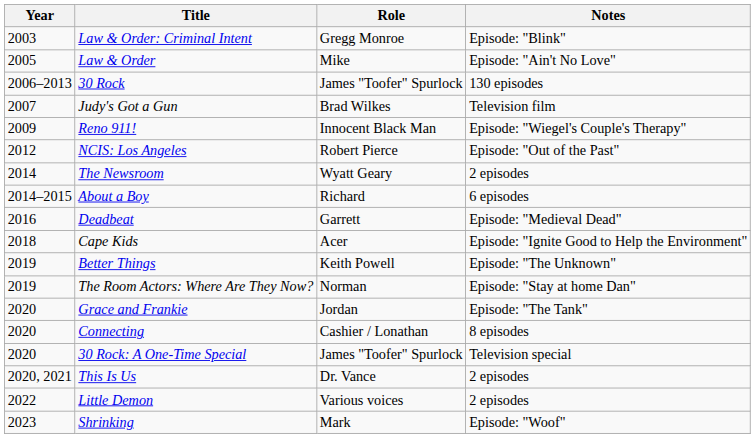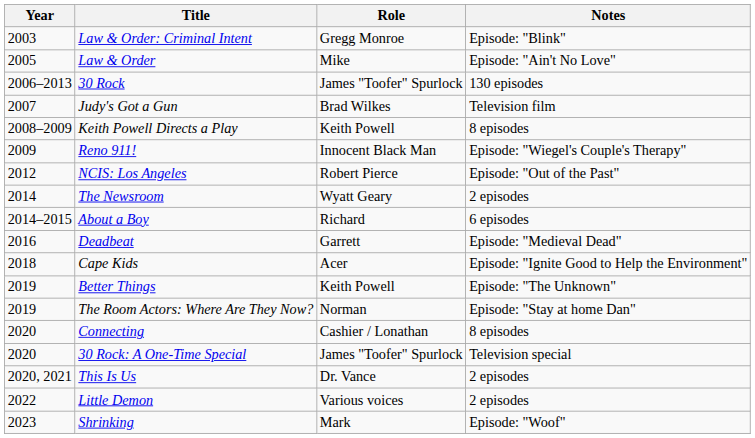 <table class="wikitable sortable">
 <tr>
 <th>Year</th>
 <th>Title</th>
 <th>Role</th>
 <th>Notes</th>
 </tr>
 <tr>
 <td>2003</td>
 <td><em><a href='#'>Law & Order: Criminal Intent</a></em></td>
 <td>Gregg Monroe</td>
 <td>Episode: "Blink"</td>
 </tr>
 <tr>
 <td>2005</td>
 <td><em><a href='#'>Law & Order</a></em></td>
 <td>Mike</td>
 <td>Episode: "Ain't No Love"</td>
 </tr>
 <tr>
 <td>2006–2013</td>
 <td><em><a href='#'>30 Rock</a></em></td>
 <td>James "Toofer" Spurlock</td>
 <td>130 episodes</td>
 </tr>
 <tr>
 <td>2007</td>
 <td><em>Judy's Got a Gun</em></td>
 <td>Brad Wilkes</td>
 <td>Television film</td>
+</tr>
+<tr>
+<td>2008–2009</td>
+<td><em>Keith Powell Directs a Play</em></td>
+<td>Keith Powell</td>
+<td>8 episodes</td>
 </tr>
 <tr>
 <td>2009</td>
 <td><em><a href='#'>Reno 911!</a></em></td>
 <td>Innocent Black Man</td>
 <td>Episode: "Wiegel's Couple's Therapy"</td>
 </tr>
 <tr>
 <td>2012</td>
 <td><em><a href='#'>NCIS: Los Angeles</a></em></td>
 <td>Robert Pierce</td>
 <td>Episode: "Out of the Past"</td>
 </tr>
 <tr>
 <td>2014</td>
 <td><a href='#'><em>The Newsroom</em></a></td>
 <td>Wyatt Geary</td>
 <td>2 episodes</td>
 </tr>
 <tr>
 <td>2014–2015</td>
 <td><a href='#'><em>About a Boy</em></a></td>
 <td>Richard</td>
 <td>6 episodes</td>
 </tr>
 <tr>
 <td>2016</td>
 <td><a href='#'><em>Deadbeat</em></a></td>
 <td>Garrett</td>
 <td>Episode: "Medieval Dead"</td>
 </tr>
 <tr>
 <td>2018</td>
 <td><em>Cape Kids</em></td>
 <td>Acer</td>
 <td>Episode: "Ignite Good to Help the Environment"</td>
 </tr>
 <tr>
 <td>2019</td>
 <td><a href='#'><em>Better Things</em></a></td>
 <td>Keith Powell</td>
 <td>Episode: "The Unknown"</td>
 </tr>
 <tr>
 <td>2019</td>
 <td><em>The Room Actors: Where Are They Now?</em></td>
 <td>Norman</td>
 <td>Episode: "Stay at home Dan"</td>
 </tr>
 <tr>
 <td>2020</td>
-<td><em><a href='#'>Grace and Frankie</a></em></td>
-<td>Jordan</td>
-<td>Episode: "The Tank"</td>
-</tr>
-<tr>
-<td>2020</td>
 <td><em><a href='#'>Connecting</a></em></td>
 <td>Cashier / Lonathan</td>
 <td>8 episodes</td>
 </tr>
 <tr>
 <td>2020</td>
 <td><em><a href='#'>30 Rock: A One-Time Special</a></em></td>
 <td>James "Toofer" Spurlock</td>
 <td>Television special</td>
 </tr>
 <tr>
 <td>2020, 2021</td>
 <td><em><a href='#'>This Is Us</a></em></td>
 <td>Dr. Vance</td>
 <td>2 episodes</td>
 </tr>
 <tr>
 <td>2022</td>
 <td><a href='#'><em>Little Demon</em></a></td>
 <td>Various voices</td>
 <td>2 episodes</td>
 </tr>
 <tr>
 <td>2023</td>
 <td><a href='#'><em>Shrinking</em></a></td>
 <td>Mark</td>
 <td>Episode: "Woof"</td>
 </tr>
 </table>
